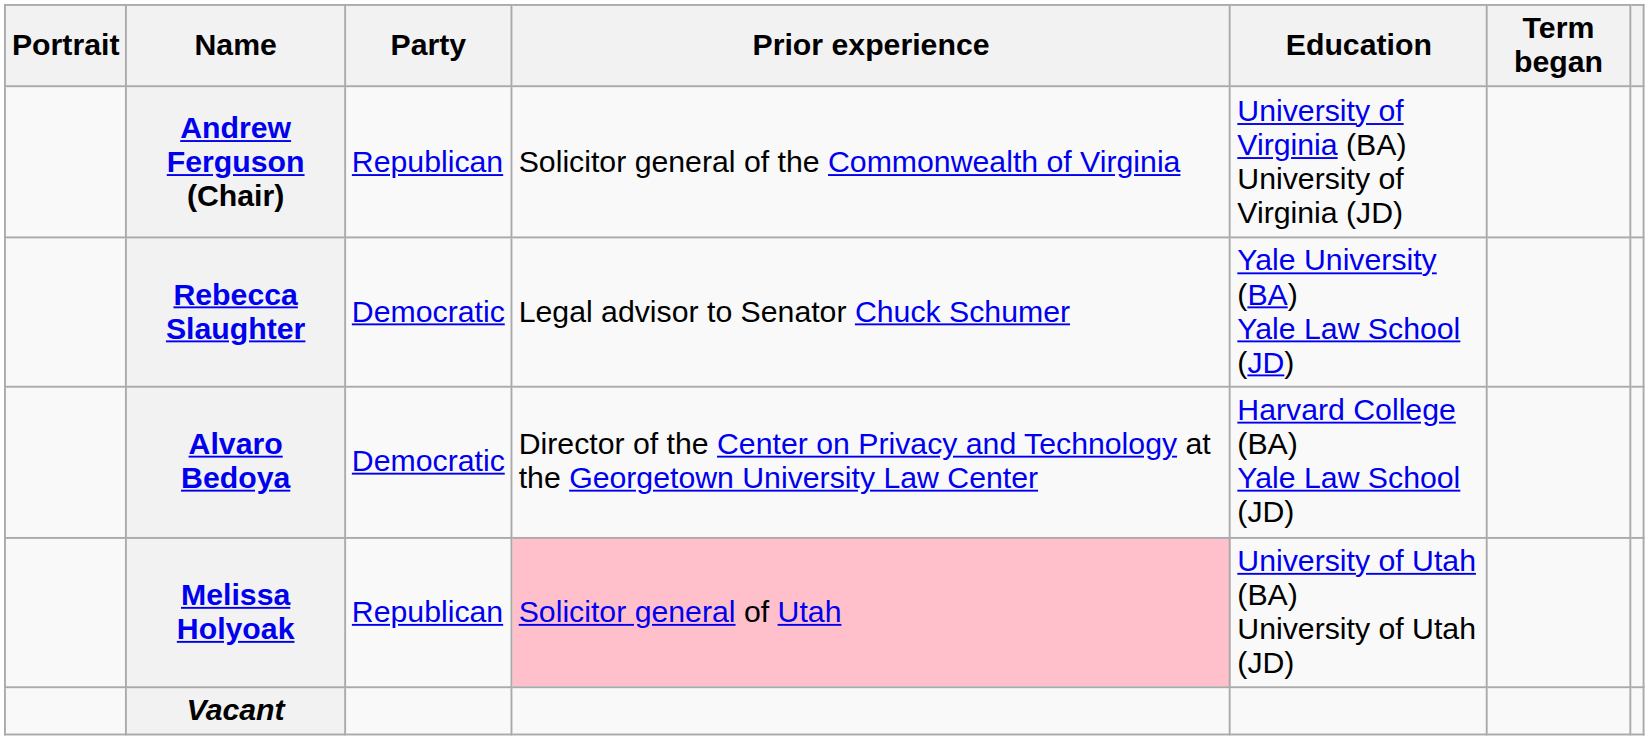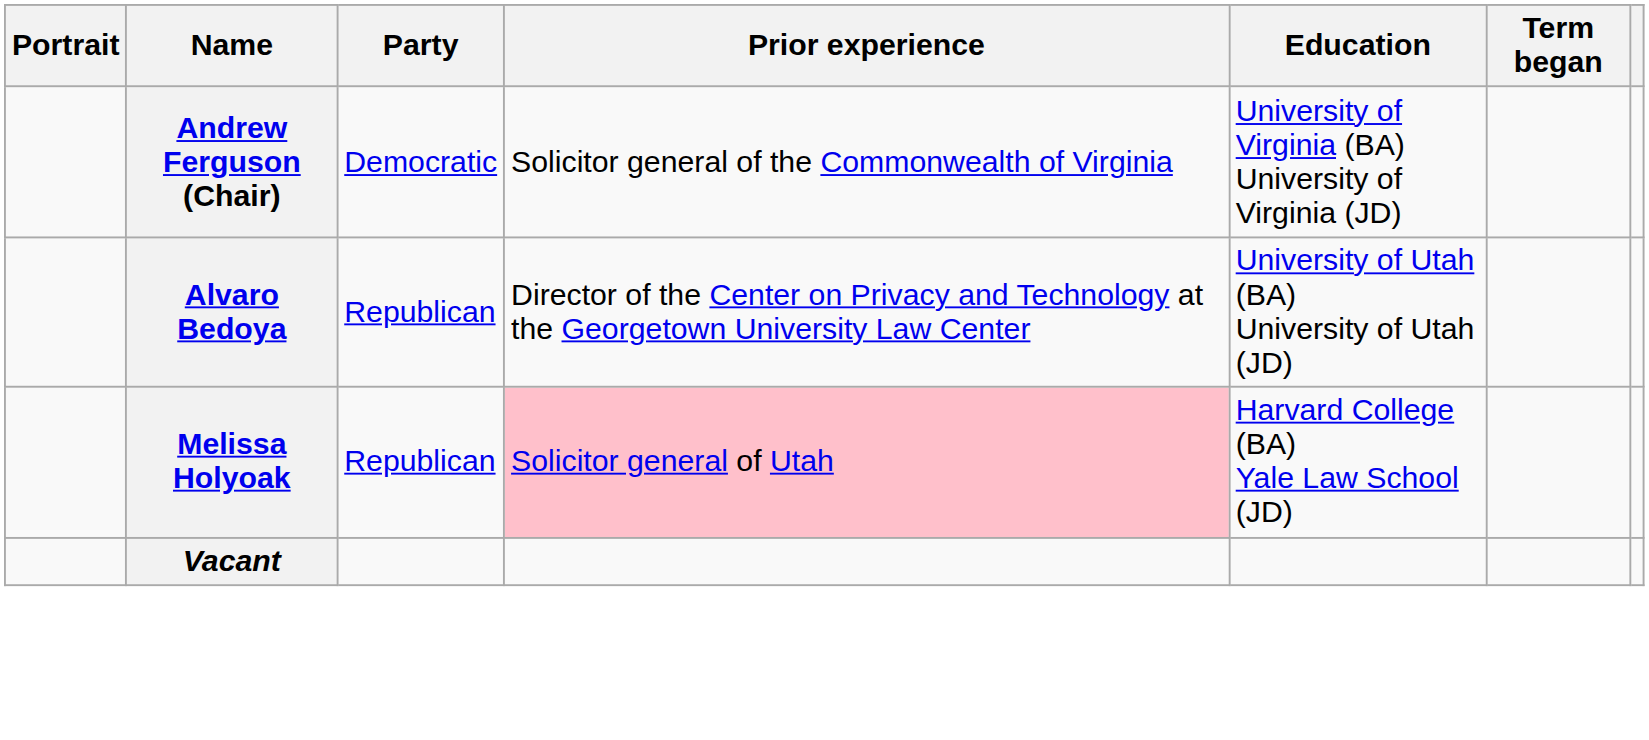 <table class="wikitable sortable" id="senators">
 <tr>
 <th>Portrait</th>
 <th>Name</th>
 <th>Party</th>
 <th>Prior experience</th>
 <th>Education</th>
 <th>Term began</th>
 <th></th>
 </tr>
 <tr>
 <td></td>
 <th><a href='#'> Andrew Ferguson</a><br><strong>(Chair)</strong></th>
-<td><a href='#'>Republican</a></td>
+<td><a href='#'>Democratic</a></td>
 <td>Solicitor general of the <a href='#'>Commonwealth of Virginia</a></td>
 <td><a href='#'>University of Virginia</a> (BA)<br>University of Virginia (JD)</td>
 <td></td>
 <td></td>
 </tr>
 <tr>
 <td></td>
-<th><a href='#'>Rebecca Slaughter</a></th>
-<td><a href='#'>Democratic</a></td>
-<td>Legal advisor to Senator <a href='#'>Chuck Schumer</a></td>
-<td><a href='#'>Yale University</a> (<a href='#'>BA</a>)<br><a href='#'>Yale Law School</a> (<a href='#'>JD</a>)</td>
-<td></td>
-<td></td>
-</tr>
-<tr>
-<td></td>
 <th><a href='#'>Alvaro Bedoya</a></th>
-<td><a href='#'>Democratic</a></td>
+<td><a href='#'>Republican</a></td>
 <td>Director of the <a href='#'>Center on Privacy and Technology</a> at the <a href='#'>Georgetown University Law Center</a></td>
-<td><a href='#'>Harvard College</a> (BA)<br><a href='#'>Yale Law School</a> (JD)</td>
+<td><a href='#'>University of Utah</a> (BA)<br>University of Utah (JD)</td>
 <td></td>
 <td></td>
 </tr>
 <tr>
 <td></td>
 <th><a href='#'>Melissa Holyoak</a></th>
 <td><a href='#'>Republican</a></td>
 <td style="background: pink;"><a href='#'>Solicitor general</a> of <a href='#'>Utah</a></td>
-<td><a href='#'>University of Utah</a> (BA)<br>University of Utah (JD)</td>
+<td><a href='#'>Harvard College</a> (BA)<br><a href='#'>Yale Law School</a> (JD)</td>
 <td></td>
 <td></td>
 </tr>
 <tr>
 <td></td>
 <th><em>Vacant</em></th>
 <td></td>
 <td></td>
 <td></td>
 <td></td>
 <td></td>
 </tr>
 </table>
